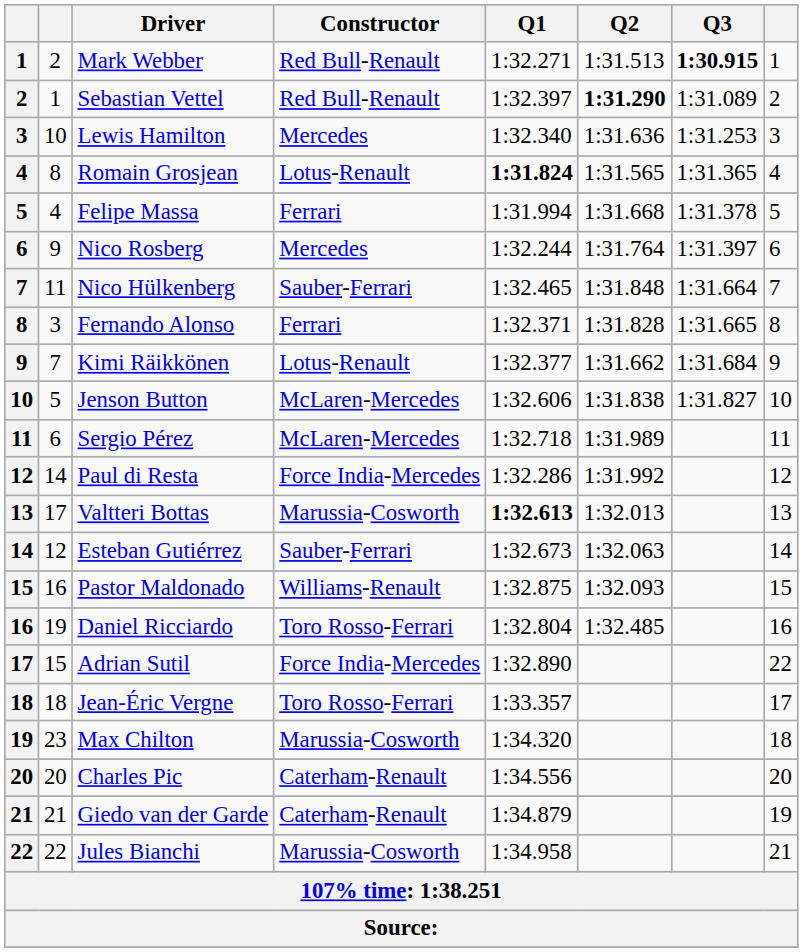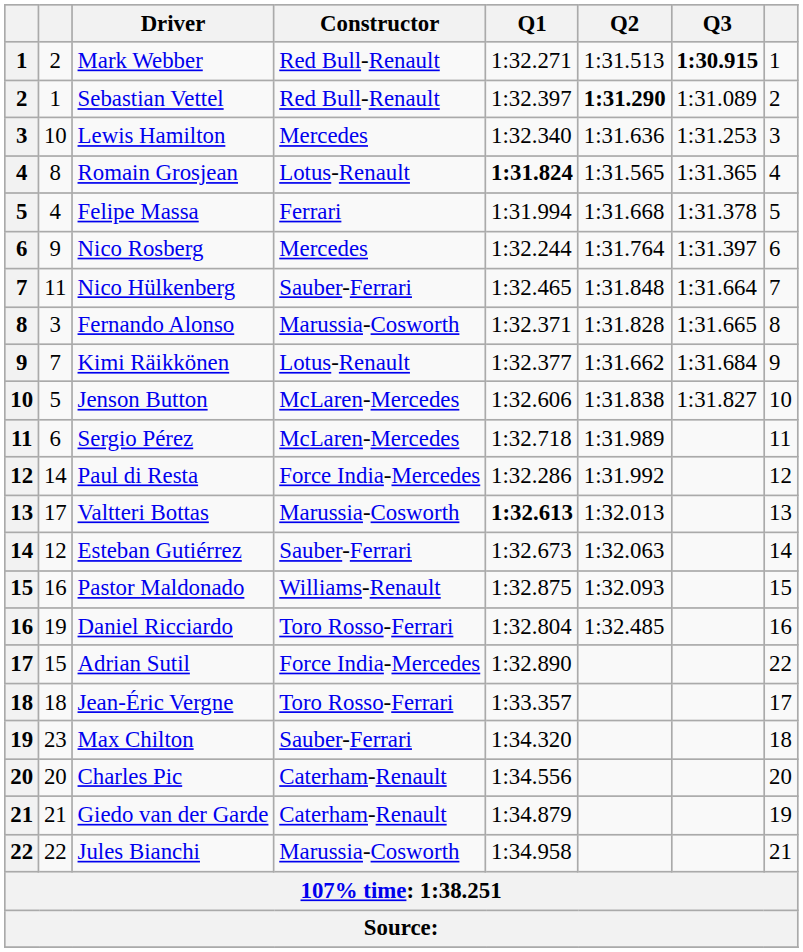 <table class="wikitable sortable" style="font-size:85%">
 <tr>
 <th></th>
 <th></th>
 <th>Driver</th>
 <th>Constructor</th>
 <th>Q1</th>
 <th>Q2</th>
 <th>Q3</th>
 <th></th>
 </tr>
 <tr>
 <th>1</th>
 <td align="center">2</td>
 <td> <a href='#'>Mark Webber</a></td>
 <td><a href='#'>Red Bull</a>-<a href='#'>Renault</a></td>
 <td>1:32.271</td>
 <td>1:31.513</td>
 <td><strong>1:30.915</strong></td>
 <td>1</td>
 </tr>
 <tr>
 <th>2</th>
 <td align="center">1</td>
 <td> <a href='#'>Sebastian Vettel</a></td>
 <td><a href='#'>Red Bull</a>-<a href='#'>Renault</a></td>
 <td>1:32.397</td>
 <td><strong>1:31.290</strong></td>
 <td>1:31.089</td>
 <td>2</td>
 </tr>
 <tr>
 <th>3</th>
 <td align="center">10</td>
 <td> <a href='#'>Lewis Hamilton</a></td>
 <td><a href='#'>Mercedes</a></td>
 <td>1:32.340</td>
 <td>1:31.636</td>
 <td>1:31.253</td>
 <td>3</td>
 </tr>
 <tr>
 <th>4</th>
 <td align="center">8</td>
 <td> <a href='#'>Romain Grosjean</a></td>
 <td><a href='#'>Lotus</a>-<a href='#'>Renault</a></td>
 <td><strong>1:31.824</strong></td>
 <td>1:31.565</td>
 <td>1:31.365</td>
 <td>4</td>
 </tr>
 <tr>
 <th>5</th>
 <td align="center">4</td>
 <td> <a href='#'>Felipe Massa</a></td>
 <td><a href='#'>Ferrari</a></td>
 <td>1:31.994</td>
 <td>1:31.668</td>
 <td>1:31.378</td>
 <td>5</td>
 </tr>
 <tr>
 <th>6</th>
 <td align="center">9</td>
 <td> <a href='#'>Nico Rosberg</a></td>
 <td><a href='#'>Mercedes</a></td>
 <td>1:32.244</td>
 <td>1:31.764</td>
 <td>1:31.397</td>
 <td>6</td>
 </tr>
 <tr>
 <th>7</th>
 <td align="center">11</td>
 <td> <a href='#'>Nico Hülkenberg</a></td>
 <td><a href='#'>Sauber</a>-<a href='#'>Ferrari</a></td>
 <td>1:32.465</td>
 <td>1:31.848</td>
 <td>1:31.664</td>
 <td>7</td>
 </tr>
 <tr>
 <th>8</th>
 <td align="center">3</td>
 <td> <a href='#'>Fernando Alonso</a></td>
-<td><a href='#'>Ferrari</a></td>
+<td><a href='#'>Marussia</a>-<a href='#'>Cosworth</a></td>
 <td>1:32.371</td>
 <td>1:31.828</td>
 <td>1:31.665</td>
 <td>8</td>
 </tr>
 <tr>
 <th>9</th>
 <td align="center">7</td>
 <td> <a href='#'>Kimi Räikkönen</a></td>
 <td><a href='#'>Lotus</a>-<a href='#'>Renault</a></td>
 <td>1:32.377</td>
 <td>1:31.662</td>
 <td>1:31.684</td>
 <td>9</td>
 </tr>
 <tr>
 <th>10</th>
 <td align="center">5</td>
 <td> <a href='#'>Jenson Button</a></td>
 <td><a href='#'>McLaren</a>-<a href='#'>Mercedes</a></td>
 <td>1:32.606</td>
 <td>1:31.838</td>
 <td>1:31.827</td>
 <td>10</td>
 </tr>
 <tr>
 <th>11</th>
 <td align="center">6</td>
 <td> <a href='#'>Sergio Pérez</a></td>
 <td><a href='#'>McLaren</a>-<a href='#'>Mercedes</a></td>
 <td>1:32.718</td>
 <td>1:31.989</td>
 <td></td>
 <td>11</td>
 </tr>
 <tr>
 <th>12</th>
 <td align="center">14</td>
 <td> <a href='#'>Paul di Resta</a></td>
 <td><a href='#'>Force India</a>-<a href='#'>Mercedes</a></td>
 <td>1:32.286</td>
 <td>1:31.992</td>
 <td></td>
 <td>12</td>
 </tr>
 <tr>
 <th>13</th>
 <td align="center">17</td>
 <td> <a href='#'>Valtteri Bottas</a></td>
 <td><a href='#'>Marussia</a>-<a href='#'>Cosworth</a></td>
 <td><strong>1:32.613</strong></td>
 <td>1:32.013</td>
 <td></td>
 <td>13</td>
 </tr>
 <tr>
 <th>14</th>
 <td align="center">12</td>
 <td> <a href='#'>Esteban Gutiérrez</a></td>
 <td><a href='#'>Sauber</a>-<a href='#'>Ferrari</a></td>
 <td>1:32.673</td>
 <td>1:32.063</td>
 <td></td>
 <td>14</td>
 </tr>
 <tr>
 <th>15</th>
 <td align="center">16</td>
 <td> <a href='#'>Pastor Maldonado</a></td>
 <td><a href='#'>Williams</a>-<a href='#'>Renault</a></td>
 <td>1:32.875</td>
 <td>1:32.093</td>
 <td></td>
 <td>15</td>
 </tr>
 <tr>
 <th>16</th>
 <td align="center">19</td>
 <td> <a href='#'>Daniel Ricciardo</a></td>
 <td><a href='#'>Toro Rosso</a>-<a href='#'>Ferrari</a></td>
 <td>1:32.804</td>
 <td>1:32.485</td>
 <td></td>
 <td>16</td>
 </tr>
 <tr>
 <th>17</th>
 <td align="center">15</td>
 <td> <a href='#'>Adrian Sutil</a></td>
 <td><a href='#'>Force India</a>-<a href='#'>Mercedes</a></td>
 <td>1:32.890</td>
 <td></td>
 <td></td>
 <td>22</td>
 </tr>
 <tr>
 <th>18</th>
 <td align="center">18</td>
 <td> <a href='#'>Jean-Éric Vergne</a></td>
 <td><a href='#'>Toro Rosso</a>-<a href='#'>Ferrari</a></td>
 <td>1:33.357</td>
 <td></td>
 <td></td>
 <td>17</td>
 </tr>
 <tr>
 <th>19</th>
 <td align="center">23</td>
 <td> <a href='#'>Max Chilton</a></td>
-<td><a href='#'>Marussia</a>-<a href='#'>Cosworth</a></td>
+<td><a href='#'>Sauber</a>-<a href='#'>Ferrari</a></td>
 <td>1:34.320</td>
 <td></td>
 <td></td>
 <td>18</td>
 </tr>
 <tr>
 <th>20</th>
 <td align="center">20</td>
 <td> <a href='#'>Charles Pic</a></td>
 <td><a href='#'>Caterham</a>-<a href='#'>Renault</a></td>
 <td>1:34.556</td>
 <td></td>
 <td></td>
 <td>20</td>
 </tr>
 <tr>
 <th>21</th>
 <td align="center">21</td>
 <td> <a href='#'>Giedo van der Garde</a></td>
 <td><a href='#'>Caterham</a>-<a href='#'>Renault</a></td>
 <td>1:34.879</td>
 <td></td>
 <td></td>
 <td>19</td>
 </tr>
 <tr>
 <th>22</th>
 <td align="center">22</td>
 <td> <a href='#'>Jules Bianchi</a></td>
 <td><a href='#'>Marussia</a>-<a href='#'>Cosworth</a></td>
 <td>1:34.958</td>
 <td></td>
 <td></td>
 <td>21</td>
 </tr>
 <tr>
 <th colspan=8><a href='#'>107% time</a>: 1:38.251</th>
 </tr>
 <tr>
 <th colspan=8>Source:</th>
 </tr>
 <tr>
 </tr>
 </table>
